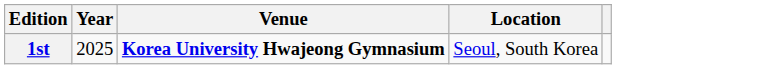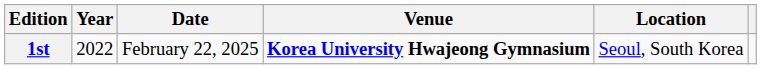 <table class="wikitable plainrowheaders" style="text-align:center">
 <tr>
 <th scope="col">Edition</th>
 <th scope="col">Year</th>
+<th scope="col">Date</th>
 <th scope="col">Venue</th>
 <th scope="col">Location</th>
 <th scope="col"></th>
 </tr>
 <tr>
 <th scope="row" style="text-align:center"><a href='#'>1st</a></th>
-<td>2025</td>
+<td>2022</td>
+<td>February 22, 2025</td>
 <td><strong><a href='#'>Korea University</a> Hwajeong Gymnasium</strong></td>
 <td><a href='#'>Seoul</a>, South Korea</td>
 <td></td>
 </tr>
 </table>
